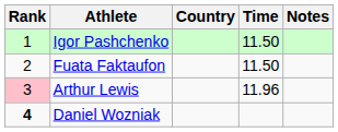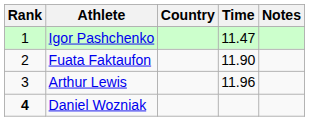 <table class="wikitable sortable" style="text-align:center">
 <tr>
 <th>Rank</th>
 <th>Athlete</th>
 <th>Country</th>
 <th>Time</th>
 <th>Notes</th>
 </tr>
 <tr style="background:#cfc;">
 <td>1</td>
 <td align="left"><a href='#'>Igor Pashchenko</a></td>
 <td align="left"></td>
-<td>11.50</td>
+<td>11.47</td>
 <td></td>
 </tr>
 <tr>
 <td>2</td>
 <td align="left"><a href='#'>Fuata Faktaufon</a></td>
 <td align="left"></td>
-<td>11.50</td>
+<td>11.90</td>
 <td></td>
 </tr>
 <tr>
-<td style="background: pink;">3</td>
+<td>3</td>
 <td align="left"><a href='#'>Arthur Lewis</a></td>
 <td align="left"></td>
 <td>11.96</td>
 <td></td>
 </tr>
 <tr>
 <td><strong>4</strong></td>
 <td align="left"><a href='#'>Daniel Wozniak</a></td>
 <td align="left"></td>
 <td></td>
 <td></td>
 </tr>
 </table>
